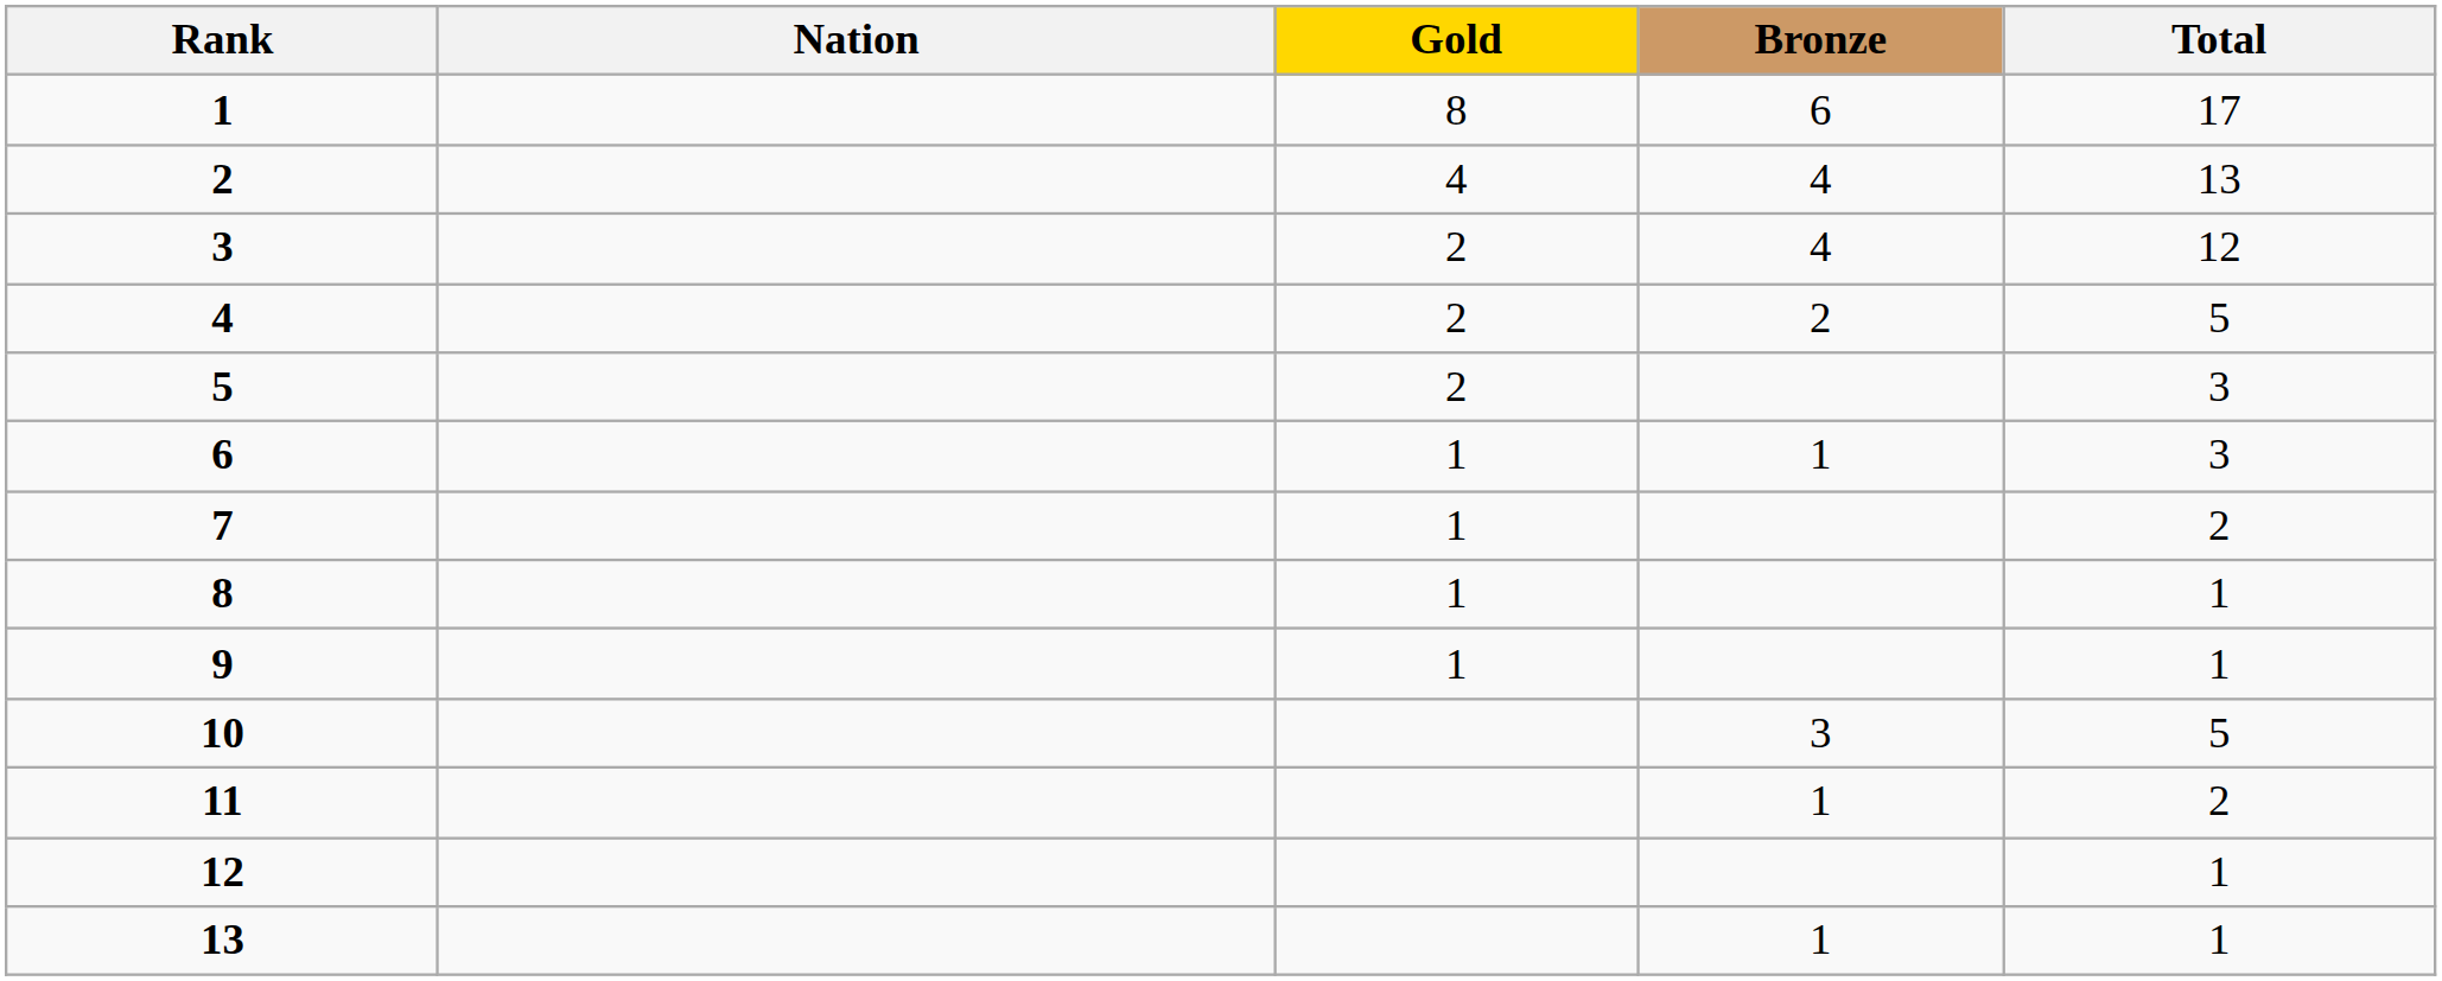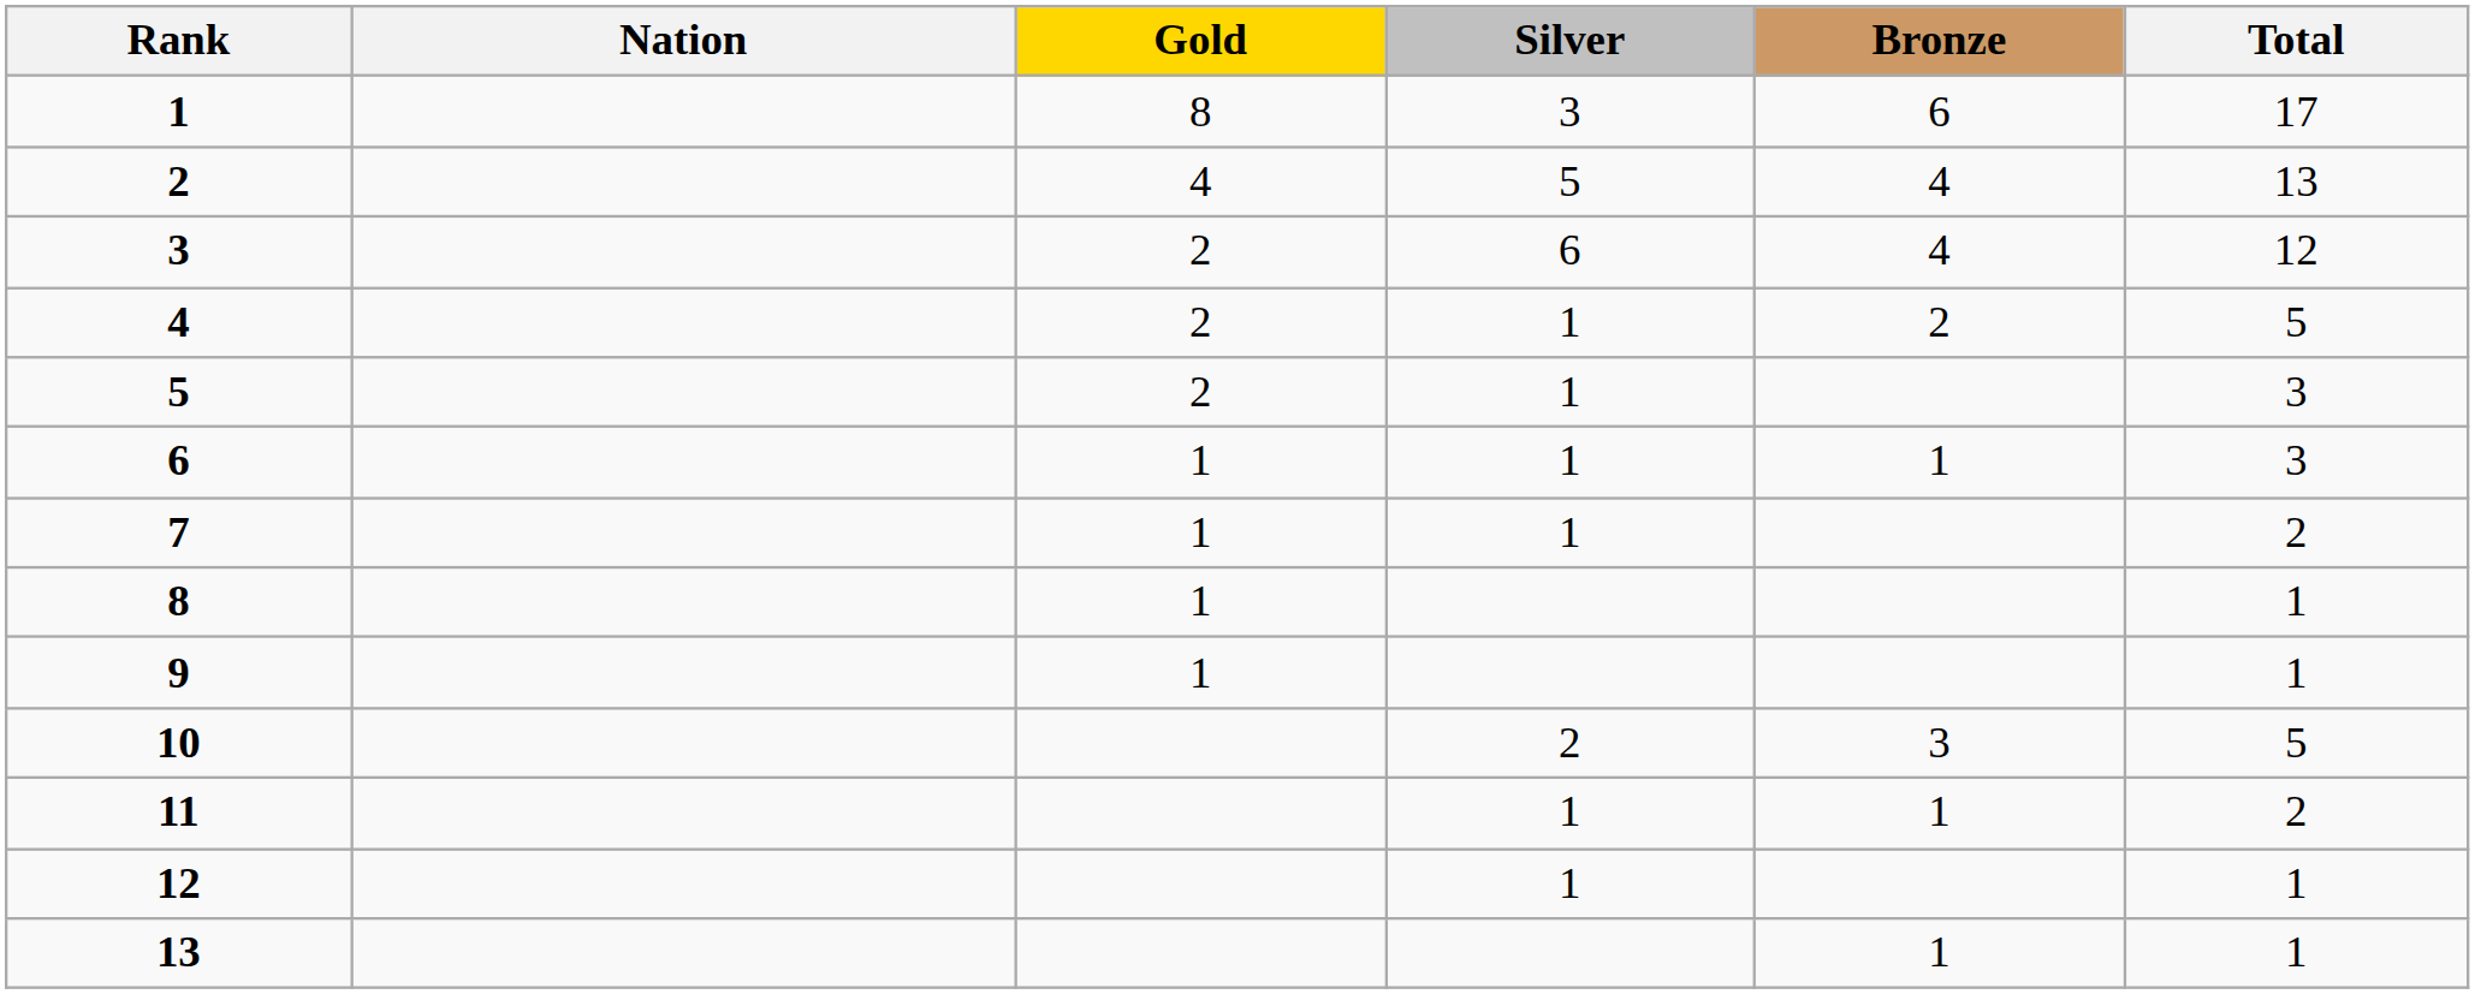 <table class="wikitable collapsible autocollapse plainrowheaders" width=70.5% style="text-align:center">
 <tr style="background-color:#EDEDED;">
 <th width=100px class="hintergrundfarbe5">Rank</th>
 <th width=200px class="hintergrundfarbe6">Nation</th>
 <th style="background:    gold; width:15%">Gold</th>
+<th style="background:  silver; width:15%">Silver</th>
 <th style="background: #CC9966; width:15%">Bronze</th>
 <th width=100px class="hintergrundfarbe5">Total</th>
 </tr>
 <tr>
 <td><strong>1</strong></td>
 <td align=left></td>
 <td>8</td>
+<td>3</td>
 <td>6</td>
 <td>17</td>
 </tr>
 <tr>
 <td><strong>2</strong></td>
 <td align=left></td>
 <td>4</td>
+<td>5</td>
 <td>4</td>
 <td>13</td>
 </tr>
 <tr>
 <td><strong>3</strong></td>
 <td align=left></td>
 <td>2</td>
+<td>6</td>
 <td>4</td>
 <td>12</td>
 </tr>
 <tr>
 <td><strong>4</strong></td>
 <td align=left></td>
 <td>2</td>
+<td>1</td>
 <td>2</td>
 <td>5</td>
 </tr>
 <tr>
 <td><strong>5</strong></td>
 <td align=left></td>
 <td>2</td>
+<td>1</td>
 <td></td>
 <td>3</td>
 </tr>
 <tr>
 <td><strong>6</strong></td>
 <td align=left></td>
 <td>1</td>
 <td>1</td>
+<td>1</td>
 <td>3</td>
 </tr>
 <tr>
 <td><strong>7</strong></td>
 <td align=left></td>
+<td>1</td>
 <td>1</td>
 <td></td>
 <td>2</td>
 </tr>
 <tr>
 <td><strong>8</strong></td>
 <td align=left></td>
 <td>1</td>
 <td></td>
+<td></td>
 <td>1</td>
 </tr>
 <tr>
 <td><strong>9</strong></td>
 <td align=left></td>
 <td>1</td>
 <td></td>
+<td></td>
 <td>1</td>
 </tr>
 <tr>
 <td><strong>10</strong></td>
 <td align=left></td>
 <td></td>
+<td>2</td>
 <td>3</td>
 <td>5</td>
 </tr>
 <tr>
 <td><strong>11</strong></td>
 <td align=left></td>
 <td></td>
 <td>1</td>
+<td>1</td>
 <td>2</td>
 </tr>
 <tr>
 <td><strong>12</strong></td>
 <td align=left></td>
 <td></td>
+<td>1</td>
 <td></td>
 <td>1</td>
 </tr>
 <tr>
 <td><strong>13</strong></td>
 <td align=left></td>
 <td></td>
+<td></td>
 <td>1</td>
 <td>1</td>
 </tr>
 </table>
